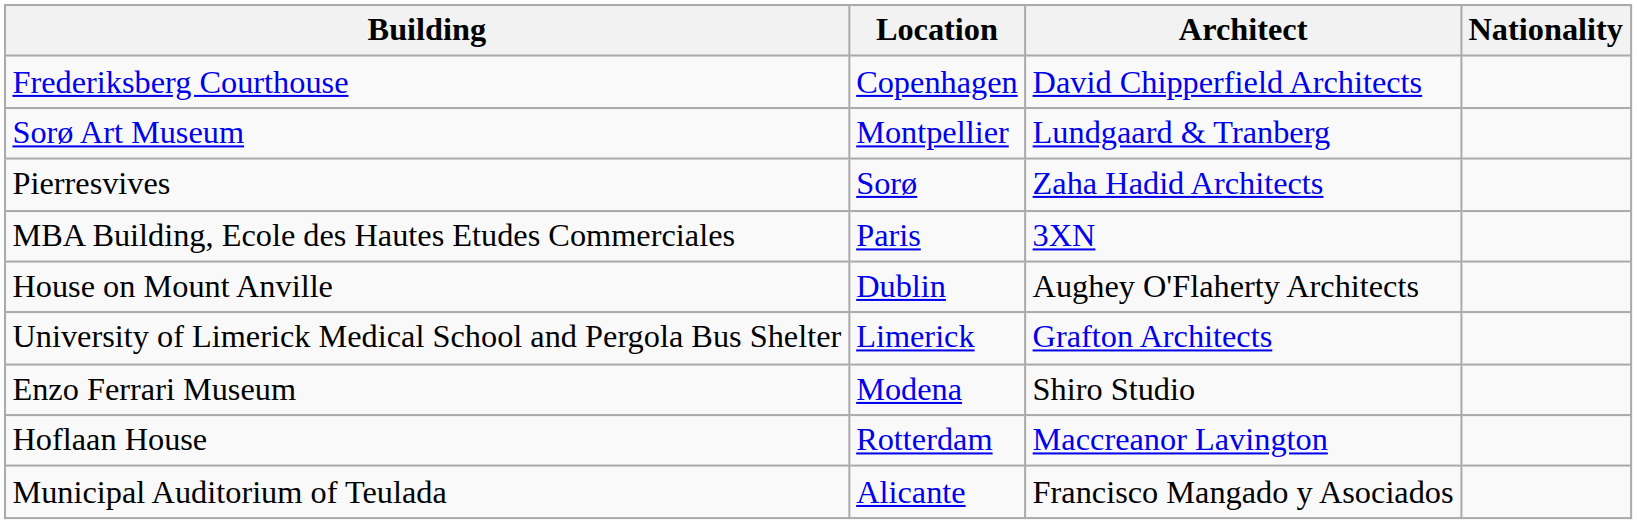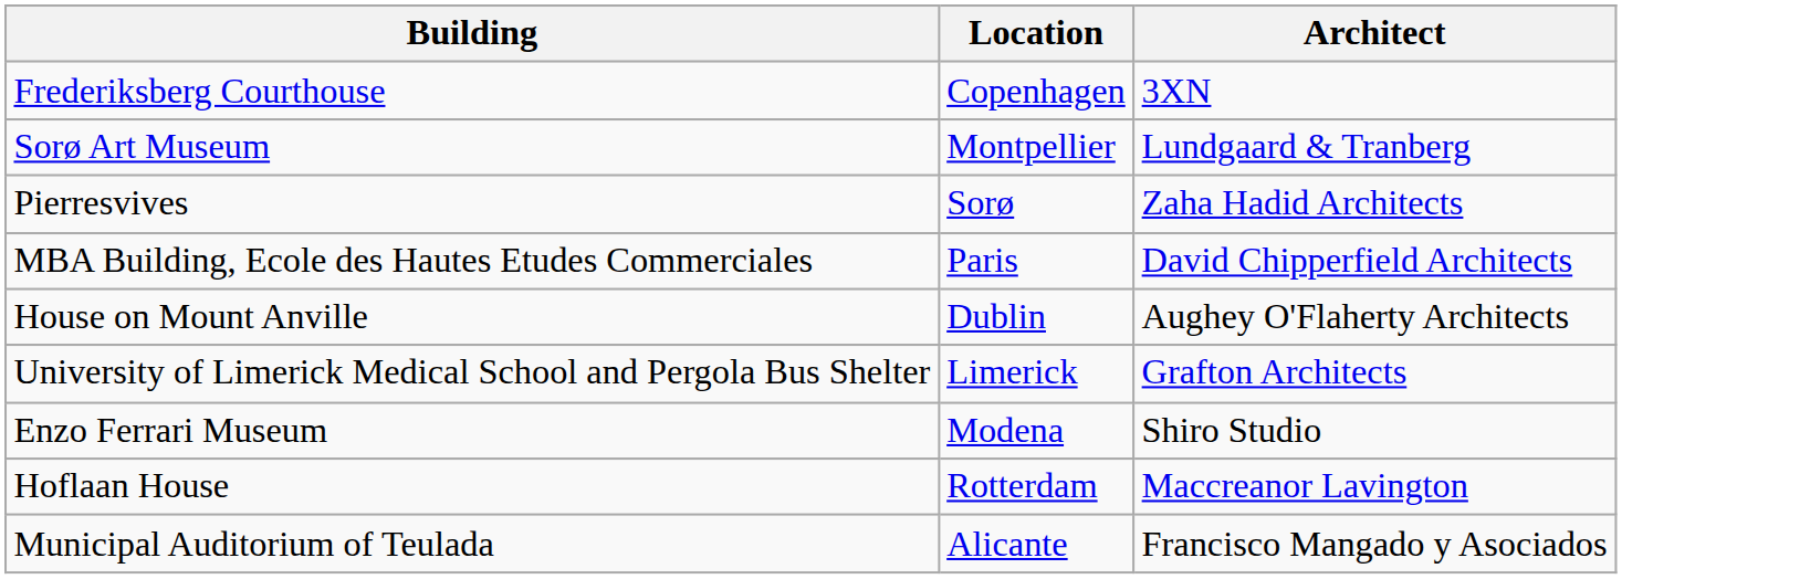 <table class="wikitable" border="1">
 <tr>
 <th header 1>Building</th>
 <th header 2>Location</th>
 <th header 3>Architect</th>
-<th header 4>Nationality</th>
 </tr>
 <tr>
 <td row 1, cell 1><a href='#'>Frederiksberg Courthouse</a></td>
 <td row 1, cell 2><a href='#'>Copenhagen</a><br></td>
-<td row 4, cell 3><a href='#'>David Chipperfield Architects</a></td>
-<td row 1, cell 4></td>
+<td row 1, cell 3><a href='#'>3XN</a></td>
 </tr>
 <tr>
 <td row 2, cell 1><a href='#'>Sorø Art Museum</a></td>
 <td row 3, cell 2><a href='#'>Montpellier</a><br> </td>
 <td row 2, cell 3><a href='#'>Lundgaard & Tranberg</a></td>
-<td row 2, cell 4></td>
 </tr>
 <tr>
 <td row 3, cell 1>Pierresvives</td>
 <td row 2, cell 2><a href='#'>Sorø</a><br></td>
 <td row 3, cell 3><a href='#'>Zaha Hadid Architects</a></td>
-<td row 3, cell 4></td>
 </tr>
 <tr>
 <td row 4, cell 1>MBA Building, Ecole des Hautes Etudes Commerciales</td>
 <td row 4, cell 2><a href='#'>Paris</a><br></td>
-<td row 1, cell 3><a href='#'>3XN</a></td>
-<td row 4, cell 4></td>
+<td row 4, cell 3><a href='#'>David Chipperfield Architects</a></td>
 </tr>
 <tr>
 <td row 5, cell 1>House on Mount Anville</td>
 <td row 5, cell 2><a href='#'>Dublin</a><br></td>
 <td row 5, cell 3>Aughey O'Flaherty Architects</td>
-<td row 5, cell 4></td>
 </tr>
 <tr>
 <td row 6, cell 1>University of Limerick Medical School and Pergola Bus Shelter</td>
 <td row 6, cell 2><a href='#'>Limerick</a><br></td>
 <td row 6, cell 3><a href='#'>Grafton Architects</a></td>
-<td row 6, cell 4></td>
 </tr>
 <tr>
 <td row 7, cell 1>Enzo Ferrari Museum</td>
 <td row 7, cell 2><a href='#'>Modena</a><br></td>
 <td row 7, cell 3>Shiro Studio</td>
-<td row 7, cell 4></td>
 </tr>
 <tr>
 <td row 8, cell 1>Hoflaan House</td>
 <td row 8, cell 2><a href='#'>Rotterdam</a><br> </td>
 <td row 8, cell 3><a href='#'>Maccreanor Lavington</a></td>
-<td row 8, cell 4></td>
 </tr>
 <tr>
 <td row 8, cell 1>Municipal Auditorium of Teulada</td>
 <td row 8, cell 2><a href='#'>Alicante</a><br></td>
 <td row 8, cell 3>Francisco Mangado y Asociados</td>
-<td row 8, cell 4></td>
 </tr>
 </table>
